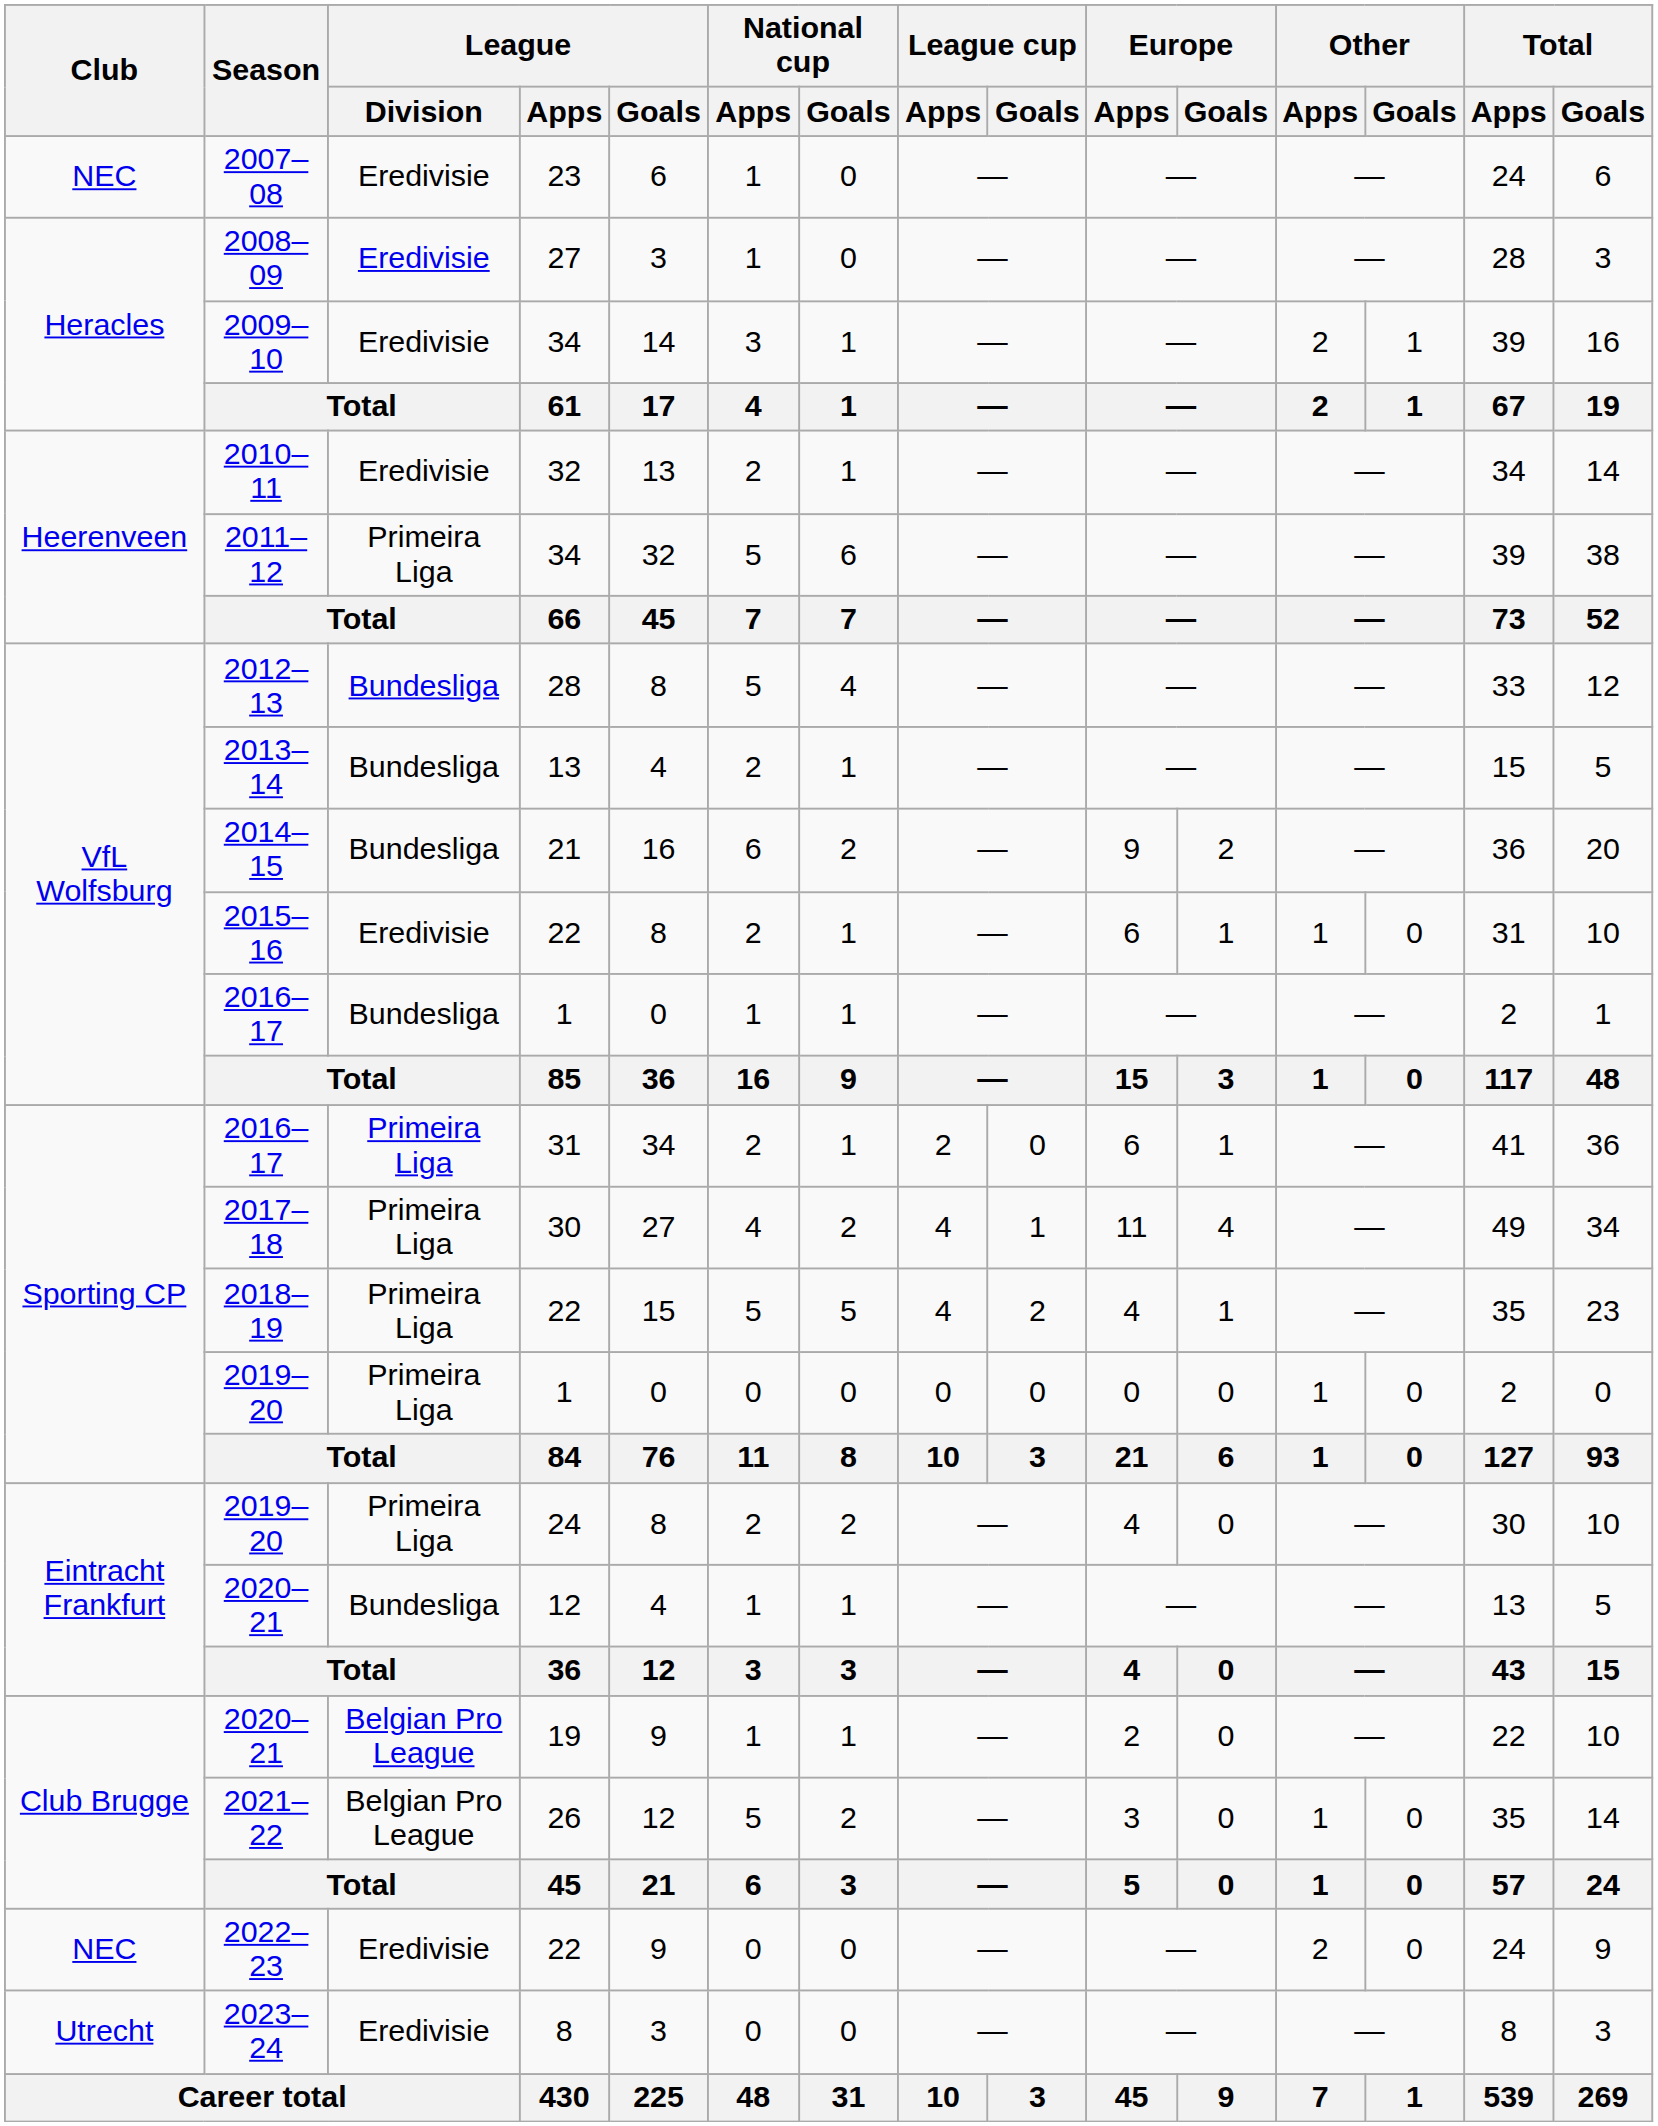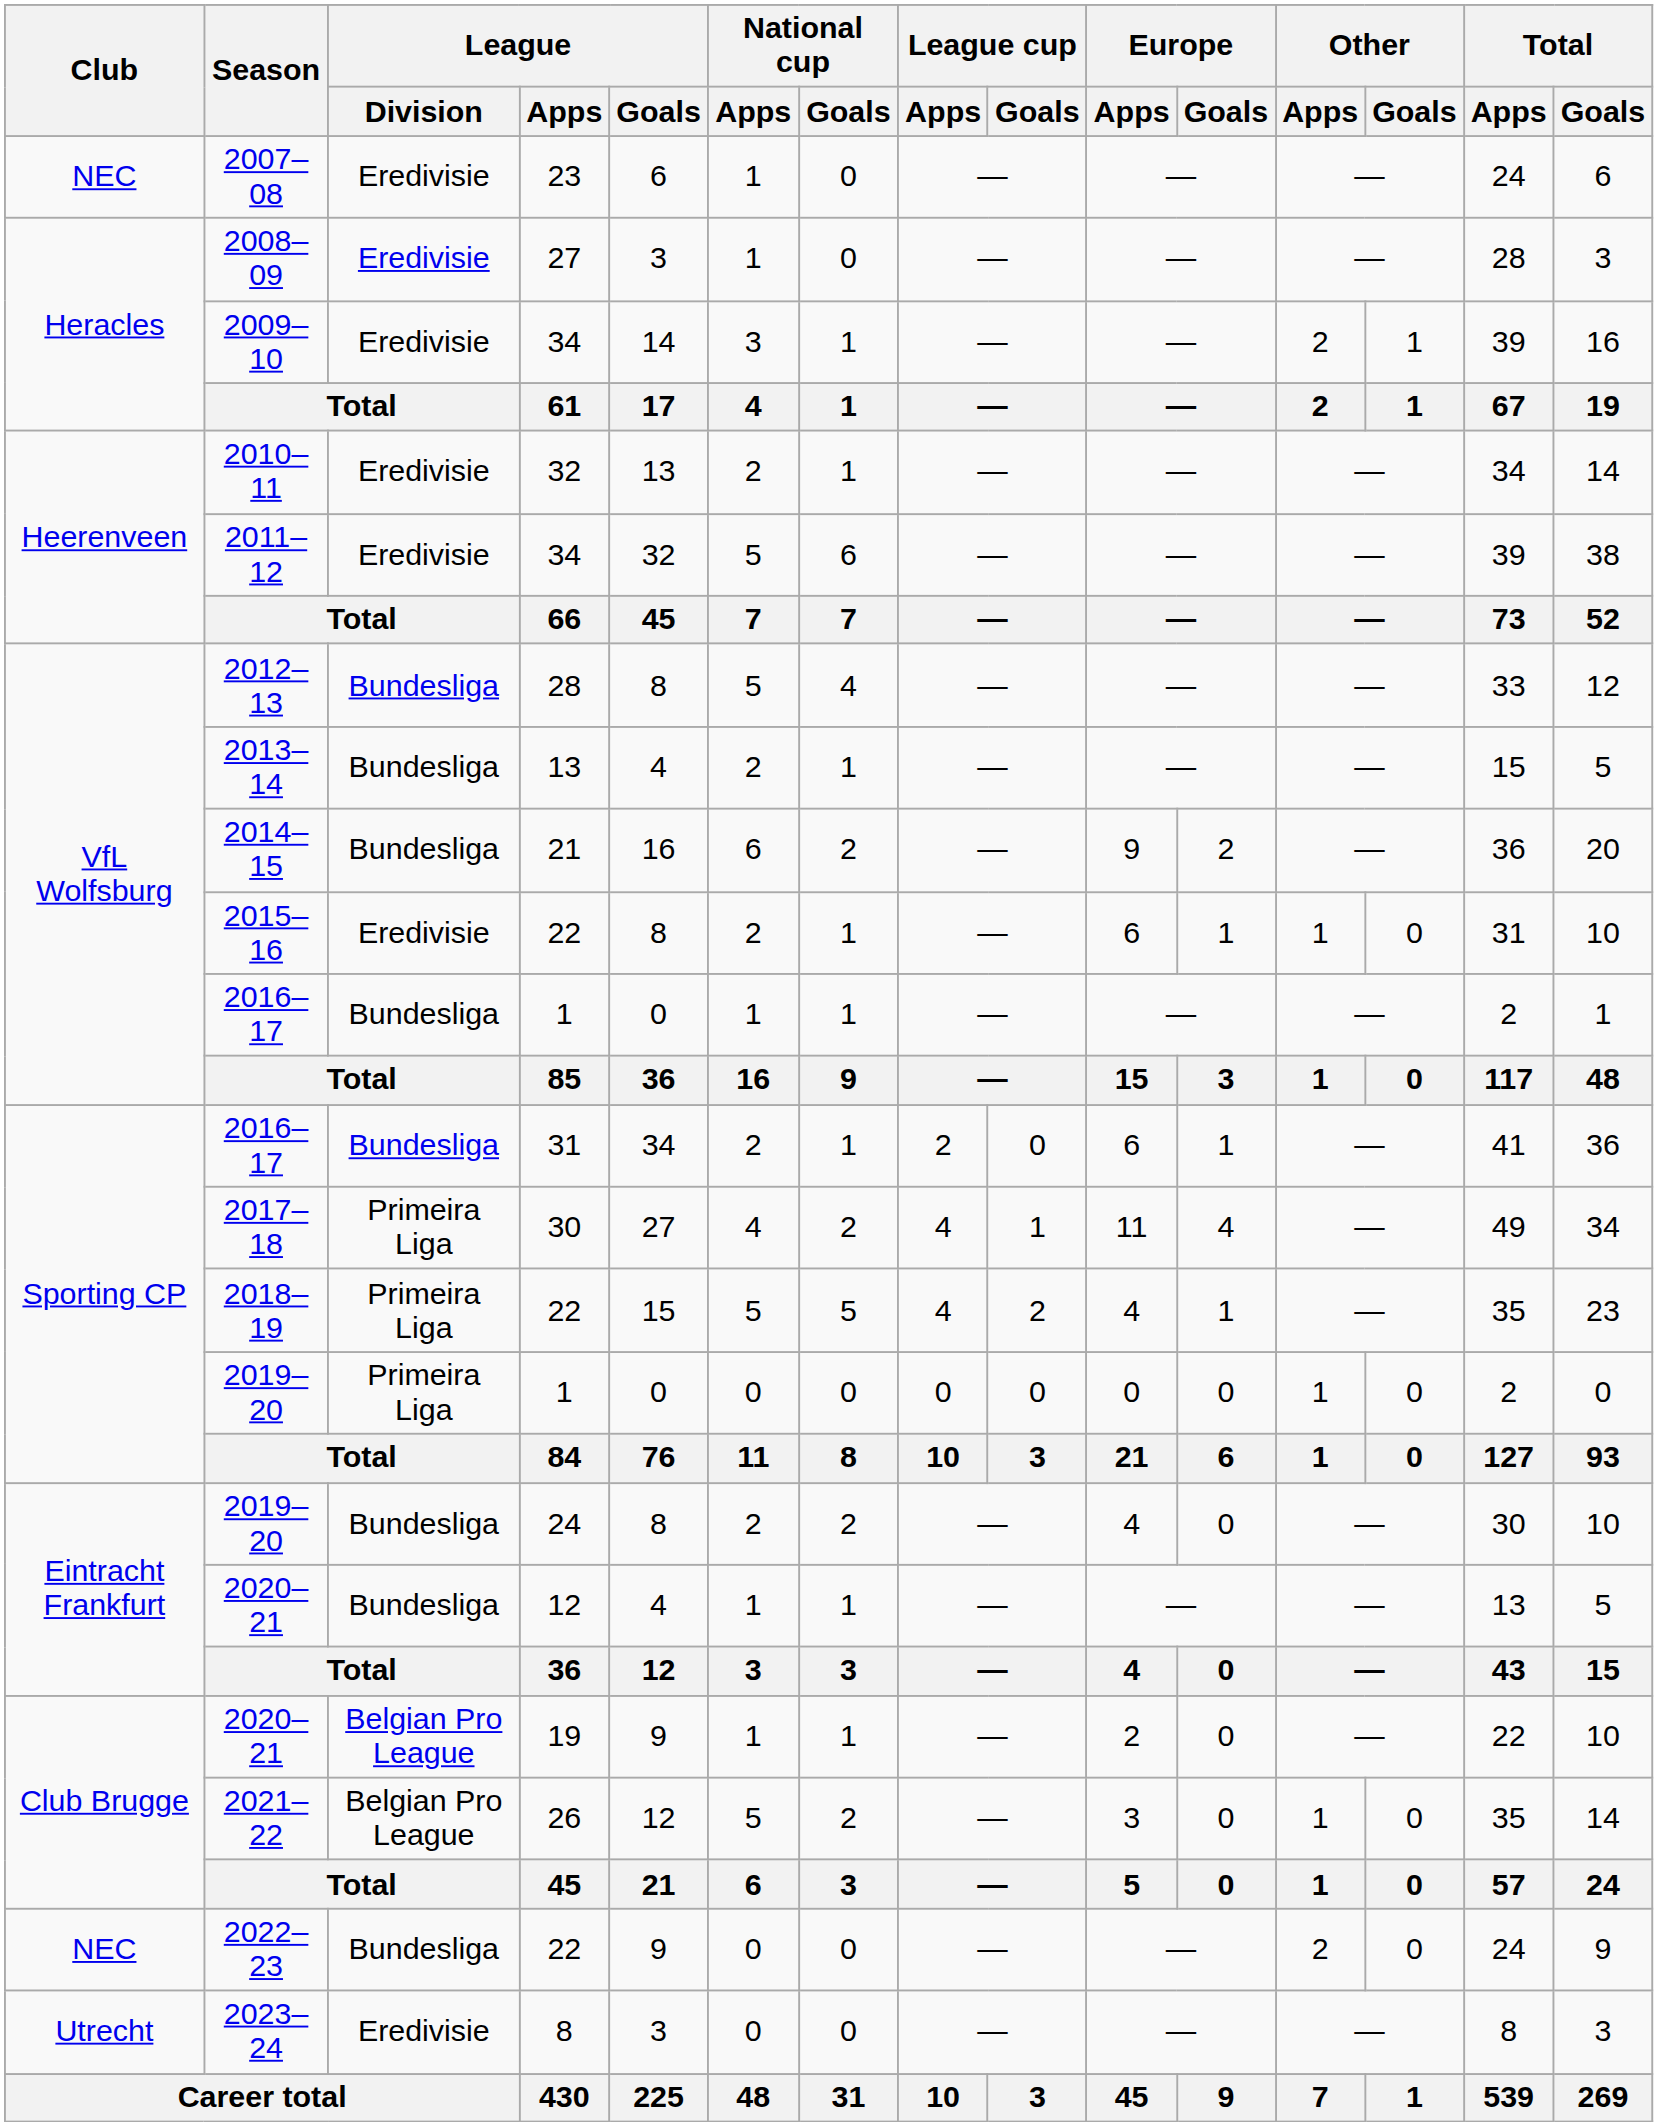 <table class="wikitable" style="text-align: center">
 <tr>
 <th rowspan="2">Club</th>
 <th rowspan="2">Season</th>
 <th colspan="3">League</th>
 <th colspan="2">National cup</th>
 <th colspan="2">League cup</th>
 <th colspan="2">Europe</th>
 <th colspan="2">Other</th>
 <th colspan="2">Total</th>
 </tr>
 <tr>
 <th>Division</th>
 <th>Apps</th>
 <th>Goals</th>
 <th>Apps</th>
 <th>Goals</th>
 <th>Apps</th>
 <th>Goals</th>
 <th>Apps</th>
 <th>Goals</th>
 <th>Apps</th>
 <th>Goals</th>
 <th>Apps</th>
 <th>Goals</th>
 </tr>
 <tr>
 <td><a href='#'>NEC</a></td>
 <td><a href='#'>2007–08</a></td>
 <td>Eredivisie</td>
 <td>23</td>
 <td>6</td>
 <td>1</td>
 <td>0</td>
 <td colspan="2">—</td>
 <td colspan="2">—</td>
 <td colspan="2">—</td>
 <td>24</td>
 <td>6</td>
 </tr>
 <tr>
 <td rowspan="3"><a href='#'>Heracles</a></td>
 <td><a href='#'>2008–09</a></td>
 <td><a href='#'>Eredivisie</a></td>
 <td>27</td>
 <td>3</td>
 <td>1</td>
 <td>0</td>
 <td colspan="2">—</td>
 <td colspan="2">—</td>
 <td colspan="2">—</td>
 <td>28</td>
 <td>3</td>
 </tr>
 <tr>
 <td><a href='#'>2009–10</a></td>
 <td>Eredivisie</td>
 <td>34</td>
 <td>14</td>
 <td>3</td>
 <td>1</td>
 <td colspan="2">—</td>
 <td colspan="2">—</td>
 <td>2</td>
 <td>1</td>
 <td>39</td>
 <td>16</td>
 </tr>
 <tr>
 <th colspan="2">Total</th>
 <th>61</th>
 <th>17</th>
 <th>4</th>
 <th>1</th>
 <th colspan="2">—</th>
 <th colspan="2">—</th>
 <th>2</th>
 <th>1</th>
 <th>67</th>
 <th>19</th>
 </tr>
 <tr>
 <td rowspan="3"><a href='#'>Heerenveen</a></td>
 <td><a href='#'>2010–11</a></td>
 <td>Eredivisie</td>
 <td>32</td>
 <td>13</td>
 <td>2</td>
 <td>1</td>
 <td colspan="2">—</td>
 <td colspan="2">—</td>
 <td colspan="2">—</td>
 <td>34</td>
 <td>14</td>
 </tr>
 <tr>
 <td><a href='#'>2011–12</a></td>
-<td>Primeira Liga</td>
+<td>Eredivisie</td>
 <td>34</td>
 <td>32</td>
 <td>5</td>
 <td>6</td>
 <td colspan="2">—</td>
 <td colspan="2">—</td>
 <td colspan="2">—</td>
 <td>39</td>
 <td>38</td>
 </tr>
 <tr>
 <th colspan="2">Total</th>
 <th>66</th>
 <th>45</th>
 <th>7</th>
 <th>7</th>
 <th colspan="2">—</th>
 <th colspan="2">—</th>
 <th colspan="2">—</th>
 <th>73</th>
 <th>52</th>
 </tr>
 <tr>
 <td rowspan="6"><a href='#'>VfL Wolfsburg</a></td>
 <td><a href='#'>2012–13</a></td>
 <td><a href='#'>Bundesliga</a></td>
 <td>28</td>
 <td>8</td>
 <td>5</td>
 <td>4</td>
 <td colspan="2">—</td>
 <td colspan="2">—</td>
 <td colspan="2">—</td>
 <td>33</td>
 <td>12</td>
 </tr>
 <tr>
 <td><a href='#'>2013–14</a></td>
 <td>Bundesliga</td>
 <td>13</td>
 <td>4</td>
 <td>2</td>
 <td>1</td>
 <td colspan="2">—</td>
 <td colspan="2">—</td>
 <td colspan="2">—</td>
 <td>15</td>
 <td>5</td>
 </tr>
 <tr>
 <td><a href='#'>2014–15</a></td>
 <td>Bundesliga</td>
 <td>21</td>
 <td>16</td>
 <td>6</td>
 <td>2</td>
 <td colspan="2">—</td>
 <td>9</td>
 <td>2</td>
 <td colspan="2">—</td>
 <td>36</td>
 <td>20</td>
 </tr>
 <tr>
 <td><a href='#'>2015–16</a></td>
 <td>Eredivisie</td>
 <td>22</td>
 <td>8</td>
 <td>2</td>
 <td>1</td>
 <td colspan="2">—</td>
 <td>6</td>
 <td>1</td>
 <td>1</td>
 <td>0</td>
 <td>31</td>
 <td>10</td>
 </tr>
 <tr>
 <td><a href='#'>2016–17</a></td>
 <td>Bundesliga</td>
 <td>1</td>
 <td>0</td>
 <td>1</td>
 <td>1</td>
 <td colspan="2">—</td>
 <td colspan="2">—</td>
 <td colspan="2">—</td>
 <td>2</td>
 <td>1</td>
 </tr>
 <tr>
 <th colspan="2">Total</th>
 <th>85</th>
 <th>36</th>
 <th>16</th>
 <th>9</th>
 <th colspan="2">—</th>
 <th>15</th>
 <th>3</th>
 <th>1</th>
 <th>0</th>
 <th>117</th>
 <th>48</th>
 </tr>
 <tr>
 <td rowspan="5"><a href='#'>Sporting CP</a></td>
 <td><a href='#'>2016–17</a></td>
-<td><a href='#'>Primeira Liga</a></td>
+<td><a href='#'>Bundesliga</a></td>
 <td>31</td>
 <td>34</td>
 <td>2</td>
 <td>1</td>
 <td>2</td>
 <td>0</td>
 <td>6</td>
 <td>1</td>
 <td colspan="2">—</td>
 <td>41</td>
 <td>36</td>
 </tr>
 <tr>
 <td><a href='#'>2017–18</a></td>
 <td>Primeira Liga</td>
 <td>30</td>
 <td>27</td>
 <td>4</td>
 <td>2</td>
 <td>4</td>
 <td>1</td>
 <td>11</td>
 <td>4</td>
 <td colspan="2">—</td>
 <td>49</td>
 <td>34</td>
 </tr>
 <tr>
 <td><a href='#'>2018–19</a></td>
 <td>Primeira Liga</td>
 <td>22</td>
 <td>15</td>
 <td>5</td>
 <td>5</td>
 <td>4</td>
 <td>2</td>
 <td>4</td>
 <td>1</td>
 <td colspan="2">—</td>
 <td>35</td>
 <td>23</td>
 </tr>
 <tr>
 <td><a href='#'>2019–20</a></td>
 <td>Primeira Liga</td>
 <td>1</td>
 <td>0</td>
 <td>0</td>
 <td>0</td>
 <td>0</td>
 <td>0</td>
 <td>0</td>
 <td>0</td>
 <td>1</td>
 <td>0</td>
 <td>2</td>
 <td>0</td>
 </tr>
 <tr>
 <th colspan="2">Total</th>
 <th>84</th>
 <th>76</th>
 <th>11</th>
 <th>8</th>
 <th>10</th>
 <th>3</th>
 <th>21</th>
 <th>6</th>
 <th>1</th>
 <th>0</th>
 <th>127</th>
 <th>93</th>
 </tr>
 <tr>
 <td rowspan="3"><a href='#'>Eintracht Frankfurt</a></td>
 <td><a href='#'>2019–20</a></td>
-<td>Primeira Liga</td>
+<td>Bundesliga</td>
 <td>24</td>
 <td>8</td>
 <td>2</td>
 <td>2</td>
 <td colspan="2">—</td>
 <td>4</td>
 <td>0</td>
 <td colspan="2">—</td>
 <td>30</td>
 <td>10</td>
 </tr>
 <tr>
 <td><a href='#'>2020–21</a></td>
 <td>Bundesliga</td>
 <td>12</td>
 <td>4</td>
 <td>1</td>
 <td>1</td>
 <td colspan="2">—</td>
 <td colspan="2">—</td>
 <td colspan="2">—</td>
 <td>13</td>
 <td>5</td>
 </tr>
 <tr>
 <th colspan="2">Total</th>
 <th>36</th>
 <th>12</th>
 <th>3</th>
 <th>3</th>
 <th colspan="2">—</th>
 <th>4</th>
 <th>0</th>
 <th colspan="2">—</th>
 <th>43</th>
 <th>15</th>
 </tr>
 <tr>
 <td rowspan="3"><a href='#'>Club Brugge</a></td>
 <td><a href='#'>2020–21</a></td>
 <td><a href='#'>Belgian Pro League</a></td>
 <td>19</td>
 <td>9</td>
 <td>1</td>
 <td>1</td>
 <td colspan="2">—</td>
 <td>2</td>
 <td>0</td>
 <td colspan="2">—</td>
 <td>22</td>
 <td>10</td>
 </tr>
 <tr>
 <td><a href='#'>2021–22</a></td>
 <td>Belgian Pro League</td>
 <td>26</td>
 <td>12</td>
 <td>5</td>
 <td>2</td>
 <td colspan="2">—</td>
 <td>3</td>
 <td>0</td>
 <td>1</td>
 <td>0</td>
 <td>35</td>
 <td>14</td>
 </tr>
 <tr>
 <th colspan="2">Total</th>
 <th>45</th>
 <th>21</th>
 <th>6</th>
 <th>3</th>
 <th colspan="2">—</th>
 <th>5</th>
 <th>0</th>
 <th>1</th>
 <th>0</th>
 <th>57</th>
 <th>24</th>
 </tr>
 <tr>
 <td><a href='#'>NEC</a></td>
 <td><a href='#'>2022–23</a></td>
-<td>Eredivisie</td>
+<td>Bundesliga</td>
 <td>22</td>
 <td>9</td>
 <td>0</td>
 <td>0</td>
 <td colspan="2">—</td>
 <td colspan="2">—</td>
 <td>2</td>
 <td>0</td>
 <td>24</td>
 <td>9</td>
 </tr>
 <tr>
 <td><a href='#'>Utrecht</a></td>
 <td><a href='#'>2023–24</a></td>
 <td>Eredivisie</td>
 <td>8</td>
 <td>3</td>
 <td>0</td>
 <td>0</td>
 <td colspan="2">—</td>
 <td colspan="2">—</td>
 <td colspan="2">—</td>
 <td>8</td>
 <td>3</td>
 </tr>
 <tr>
 <th colspan="3">Career total</th>
 <th>430</th>
 <th>225</th>
 <th>48</th>
 <th>31</th>
 <th>10</th>
 <th>3</th>
 <th>45</th>
 <th>9</th>
 <th>7</th>
 <th>1</th>
 <th>539</th>
 <th>269</th>
 </tr>
 </table>
